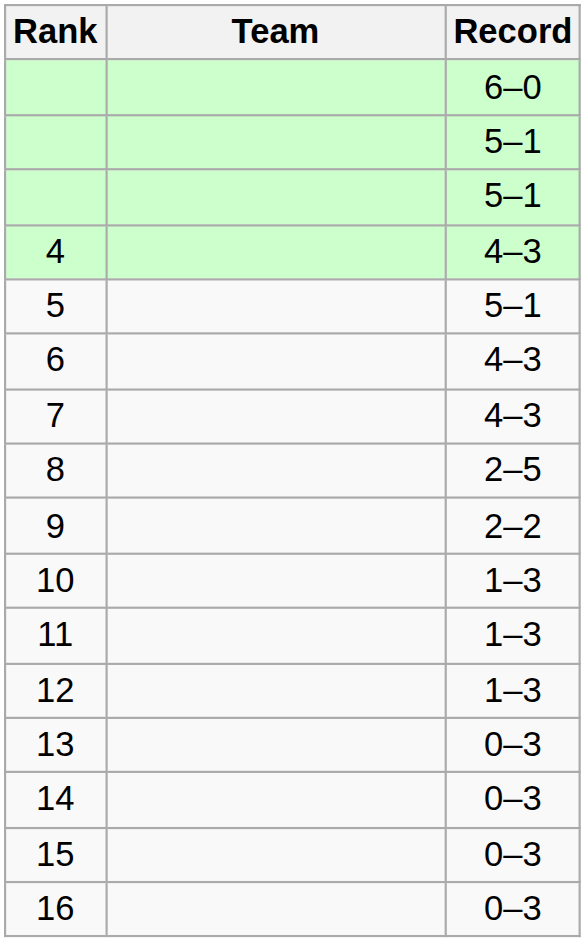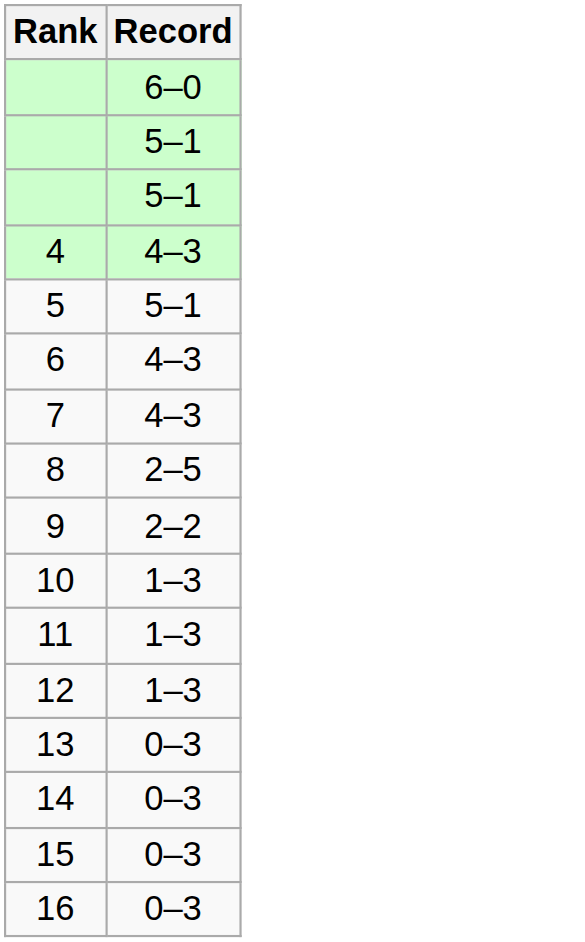 <table class="wikitable">
 <tr>
 <th>Rank</th>
-<th width=150px>Team</th>
 <th>Record</th>
 </tr>
 <tr bgcolor=ccffcc>
 <td align=center></td>
-<td></td>
 <td align=center>6–0</td>
 </tr>
 <tr bgcolor=ccffcc>
 <td align=center></td>
-<td></td>
 <td align=center>5–1</td>
 </tr>
 <tr bgcolor=ccffcc>
 <td align=center></td>
-<td></td>
 <td align=center>5–1</td>
 </tr>
 <tr bgcolor=ccffcc>
 <td align=center>4</td>
-<td></td>
 <td align=center>4–3</td>
 </tr>
 <tr>
 <td align=center>5</td>
-<td></td>
 <td align=center>5–1</td>
 </tr>
 <tr>
 <td align=center>6</td>
-<td></td>
 <td align=center>4–3</td>
 </tr>
 <tr>
 <td align=center>7</td>
-<td></td>
 <td align=center>4–3</td>
 </tr>
 <tr>
 <td align=center>8</td>
-<td></td>
 <td align=center>2–5</td>
 </tr>
 <tr>
 <td align=center>9</td>
-<td></td>
 <td align=center>2–2</td>
 </tr>
 <tr>
 <td align=center>10</td>
-<td></td>
 <td align=center>1–3</td>
 </tr>
 <tr>
 <td align=center>11</td>
-<td></td>
 <td align=center>1–3</td>
 </tr>
 <tr>
 <td align=center>12</td>
-<td></td>
 <td align=center>1–3</td>
 </tr>
 <tr>
 <td align=center>13</td>
-<td></td>
 <td align=center>0–3</td>
 </tr>
 <tr>
 <td align=center>14</td>
-<td></td>
 <td align=center>0–3</td>
 </tr>
 <tr>
 <td align=center>15</td>
-<td></td>
 <td align=center>0–3</td>
 </tr>
 <tr>
 <td align=center>16</td>
-<td></td>
 <td align=center>0–3</td>
 </tr>
 </table>
